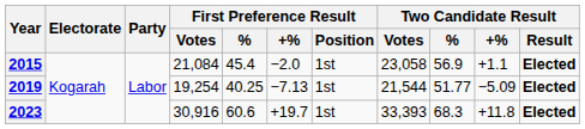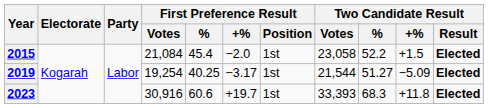 <table class="wikitable">
 <tr>
 <th rowspan="2">Year</th>
 <th rowspan="2">Electorate</th>
 <th rowspan="2">Party</th>
 <th colspan="4">First Preference Result</th>
 <th colspan="4">Two Candidate Result</th>
 </tr>
 <tr>
 <th>Votes</th>
 <th>%</th>
 <th>+%</th>
 <th>Position</th>
 <th>Votes</th>
 <th>%</th>
 <th>+%</th>
 <th>Result</th>
 </tr>
 <tr>
 <th><a href='#'>2015</a></th>
 <td rowspan="3"><a href='#'>Kogarah</a></td>
 <td rowspan="3"><a href='#'>Labor</a></td>
 <td>21,084</td>
 <td>45.4</td>
 <td>−2.0</td>
 <td>1st</td>
 <td>23,058</td>
-<td>56.9</td>
-<td>+1.1</td>
+<td>52.2</td>
+<td>+1.5</td>
 <td><strong>Elected</strong></td>
 </tr>
 <tr>
 <th><a href='#'>2019</a></th>
 <td>19,254</td>
 <td>40.25</td>
-<td>−7.13</td>
+<td>−3.17</td>
 <td>1st</td>
 <td>21,544</td>
-<td>51.77</td>
+<td>51.27</td>
 <td>−5.09</td>
 <td><strong>Elected</strong></td>
 </tr>
 <tr>
 <th><a href='#'>2023</a></th>
 <td>30,916</td>
 <td>60.6</td>
 <td>+19.7</td>
 <td>1st</td>
 <td>33,393</td>
 <td>68.3</td>
 <td>+11.8</td>
 <td><strong>Elected</strong></td>
 </tr>
 </table>
